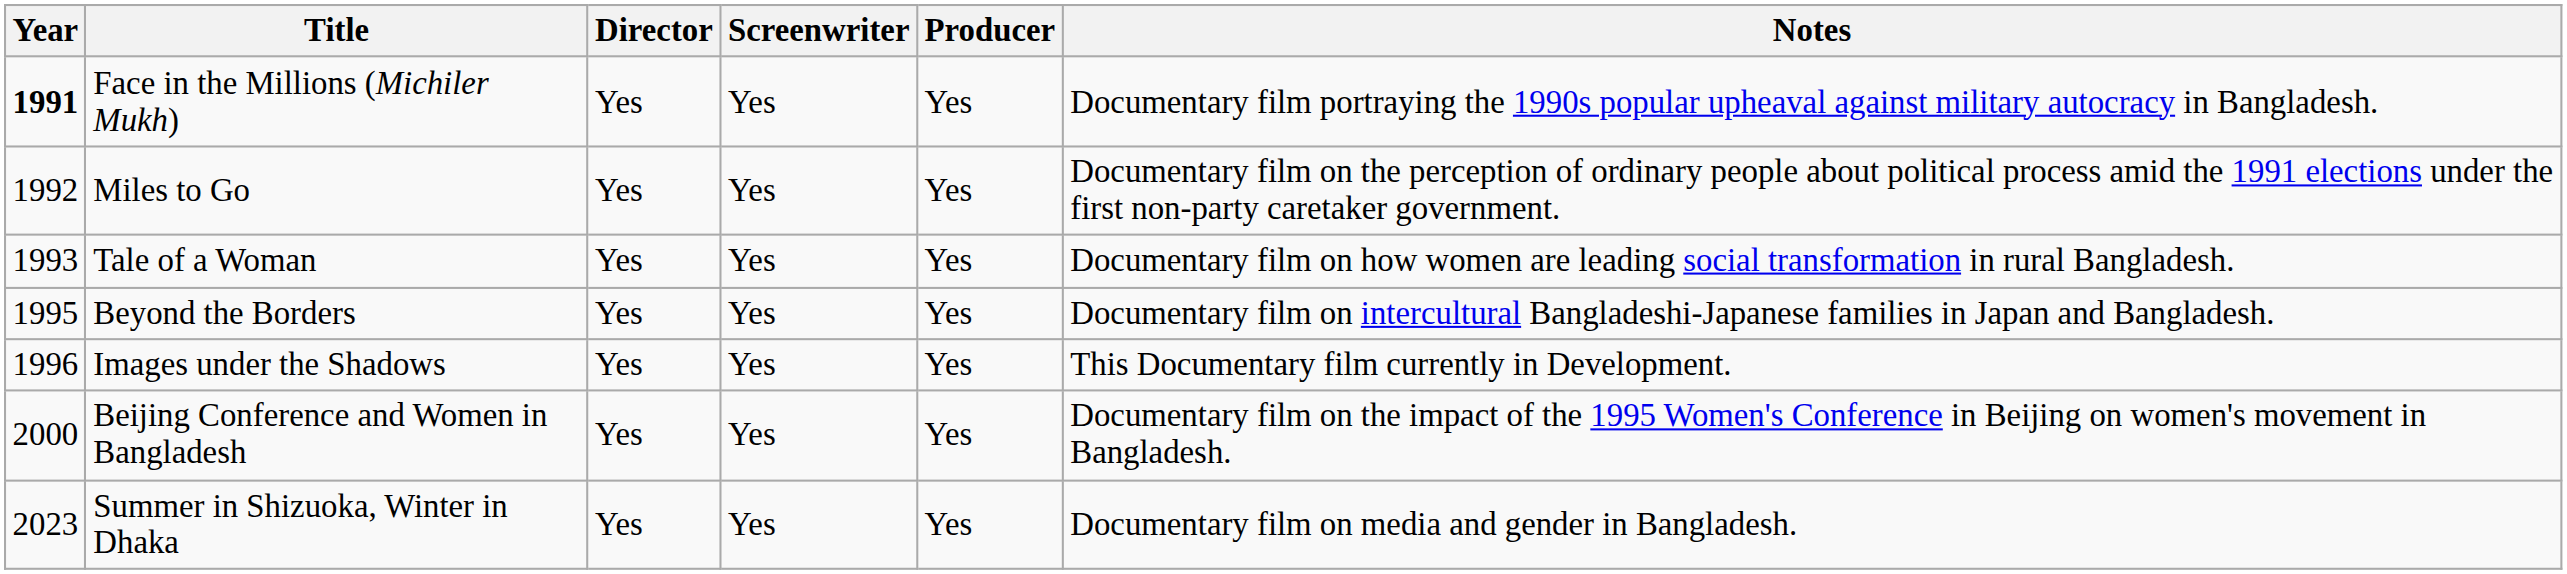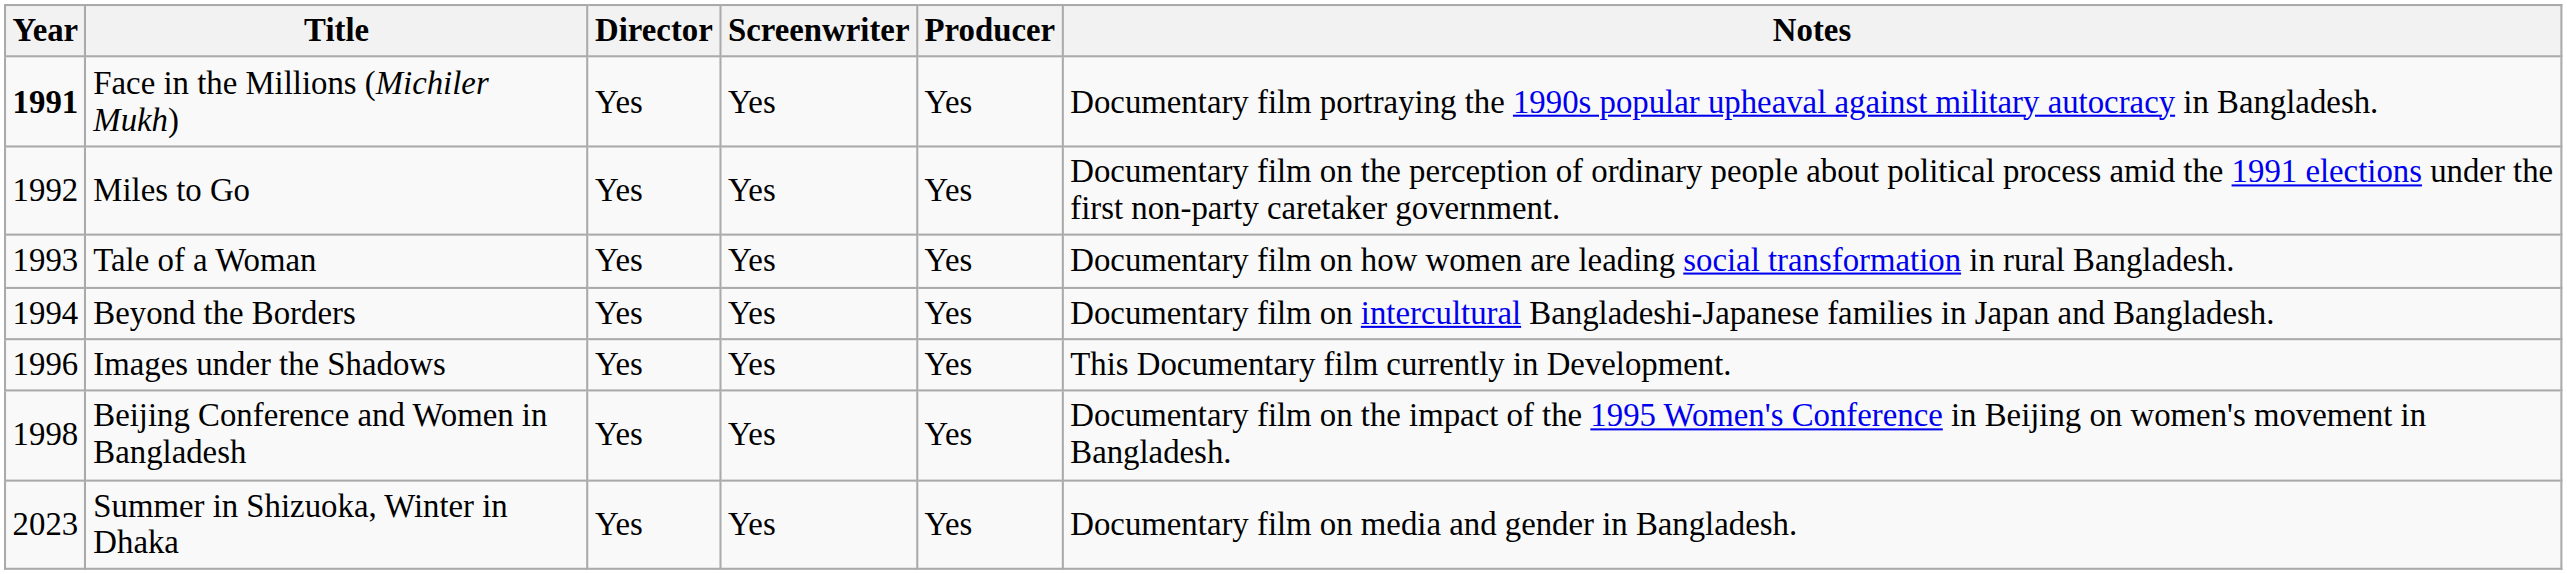 <table class="wikitable">
 <tr>
 <th><strong>Year</strong></th>
 <th><strong>Title</strong></th>
 <th><strong>Director</strong></th>
 <th><strong>Screenwriter</strong></th>
 <th><strong>Producer</strong></th>
 <th><strong>Notes</strong></th>
 </tr>
 <tr>
 <td><strong>1991</strong></td>
 <td>Face in the Millions (<em>Michiler Mukh</em>)</td>
 <td>Yes</td>
 <td>Yes</td>
 <td>Yes</td>
 <td>Documentary film portraying the <a href='#'>1990s popular upheaval against military autocracy</a> in Bangladesh.</td>
 </tr>
 <tr>
 <td>1992</td>
 <td>Miles to Go</td>
 <td>Yes</td>
 <td>Yes</td>
 <td>Yes</td>
 <td>Documentary film on the perception of ordinary people about political process amid the <a href='#'>1991 elections</a> under the first non-party caretaker government.</td>
 </tr>
 <tr>
 <td>1993</td>
 <td>Tale of a Woman</td>
 <td>Yes</td>
 <td>Yes</td>
 <td>Yes</td>
 <td>Documentary film on how women are leading <a href='#'>social transformation</a> in rural Bangladesh.</td>
 </tr>
 <tr>
-<td>1995</td>
+<td>1994</td>
 <td>Beyond the Borders</td>
 <td>Yes</td>
 <td>Yes</td>
 <td>Yes</td>
 <td>Documentary film on <a href='#'>intercultural</a> Bangladeshi-Japanese families in Japan and Bangladesh.</td>
 </tr>
 <tr>
 <td>1996</td>
 <td>Images under the Shadows</td>
 <td>Yes</td>
 <td>Yes</td>
 <td>Yes</td>
 <td>This Documentary film currently in Development.</td>
 </tr>
 <tr>
-<td>2000</td>
+<td>1998</td>
 <td>Beijing Conference and Women in Bangladesh</td>
 <td>Yes</td>
 <td>Yes</td>
 <td>Yes</td>
 <td>Documentary film on the impact of the <a href='#'>1995 Women's Conference</a> in Beijing on women's movement in Bangladesh.</td>
 </tr>
 <tr>
 <td>2023</td>
 <td>Summer in Shizuoka, Winter in Dhaka</td>
 <td>Yes</td>
 <td>Yes</td>
 <td>Yes</td>
 <td>Documentary film on media and gender in Bangladesh.</td>
 </tr>
 </table>
